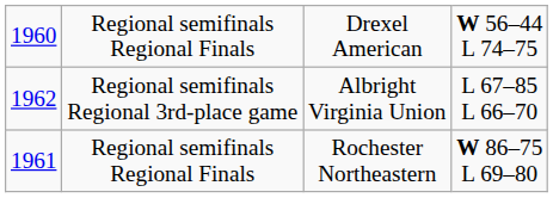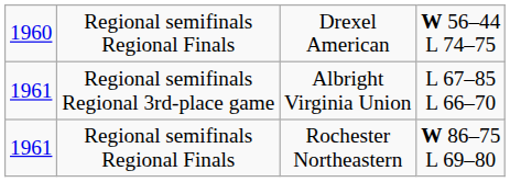 <table class="wikitable">
 <tr align="center">
 <td><a href='#'>1960</a></td>
 <td>Regional semifinals<br>Regional Finals</td>
 <td>Drexel<br>American</td>
 <td><strong>W</strong> 56–44<br>L 74–75</td>
 </tr>
 <tr align="center">
-<td><a href='#'>1962</a></td>
+<td><a href='#'>1961</a></td>
 <td>Regional semifinals<br>Regional 3rd-place game</td>
 <td>Albright<br>Virginia Union</td>
 <td>L 67–85<br>L 66–70</td>
 </tr>
 <tr align="center">
 <td><a href='#'>1961</a></td>
 <td>Regional semifinals<br>Regional Finals</td>
 <td>Rochester<br>Northeastern</td>
 <td><strong>W</strong> 86–75<br>L 69–80</td>
 </tr>
 </table>
